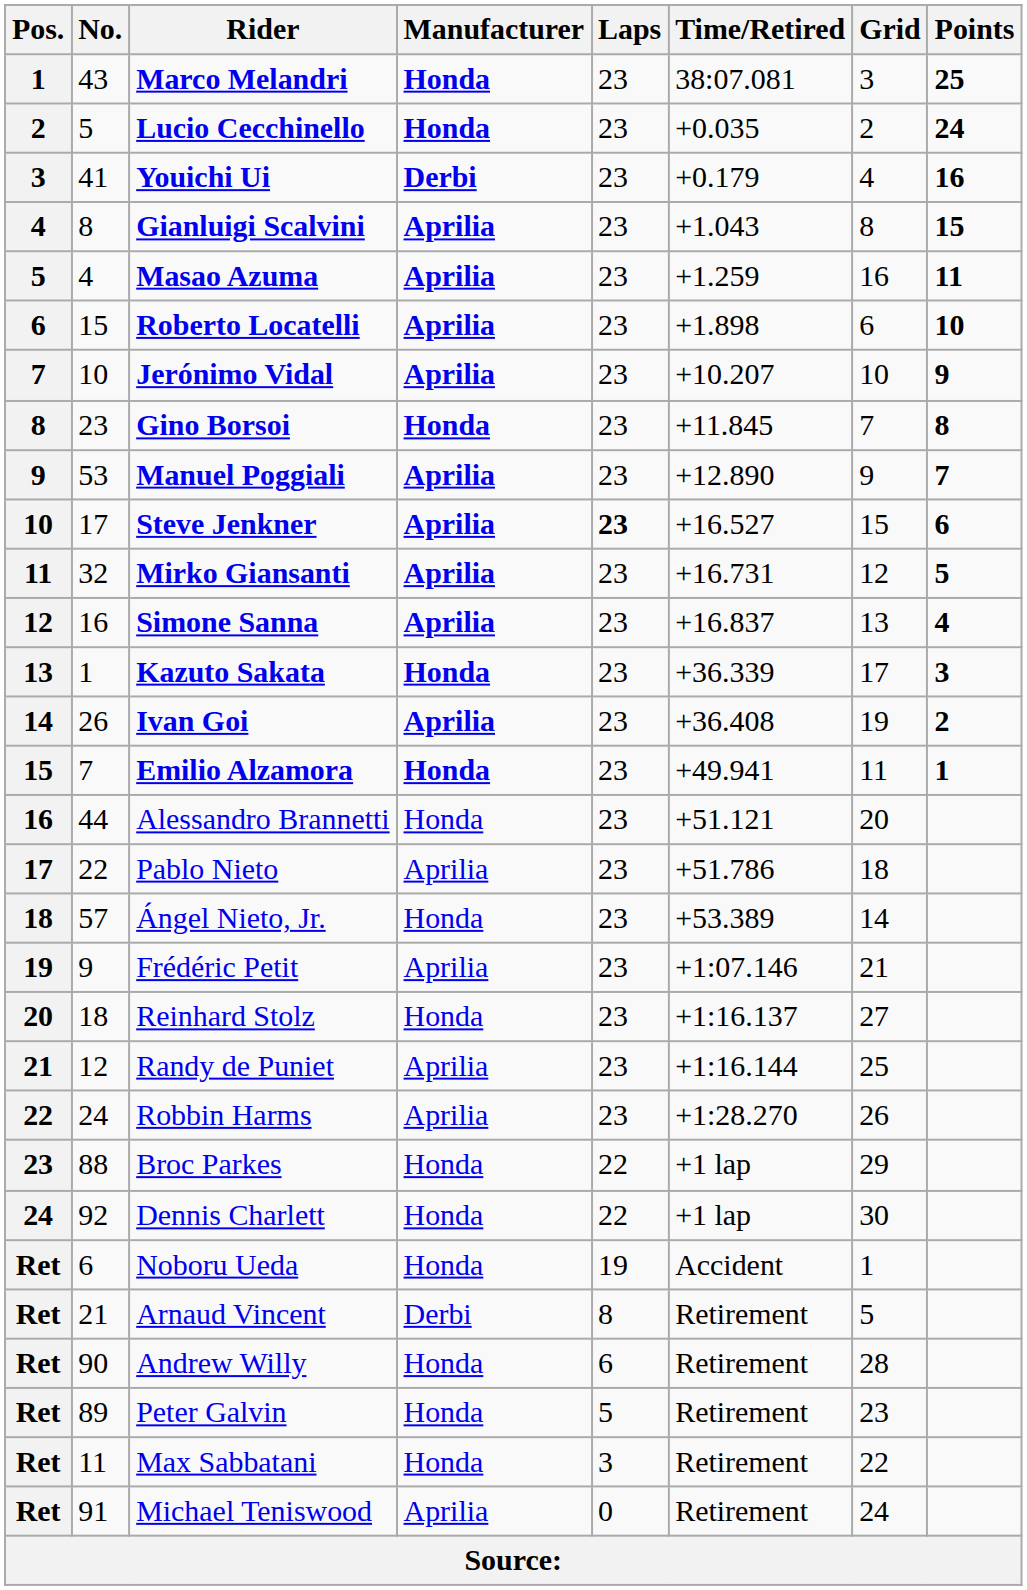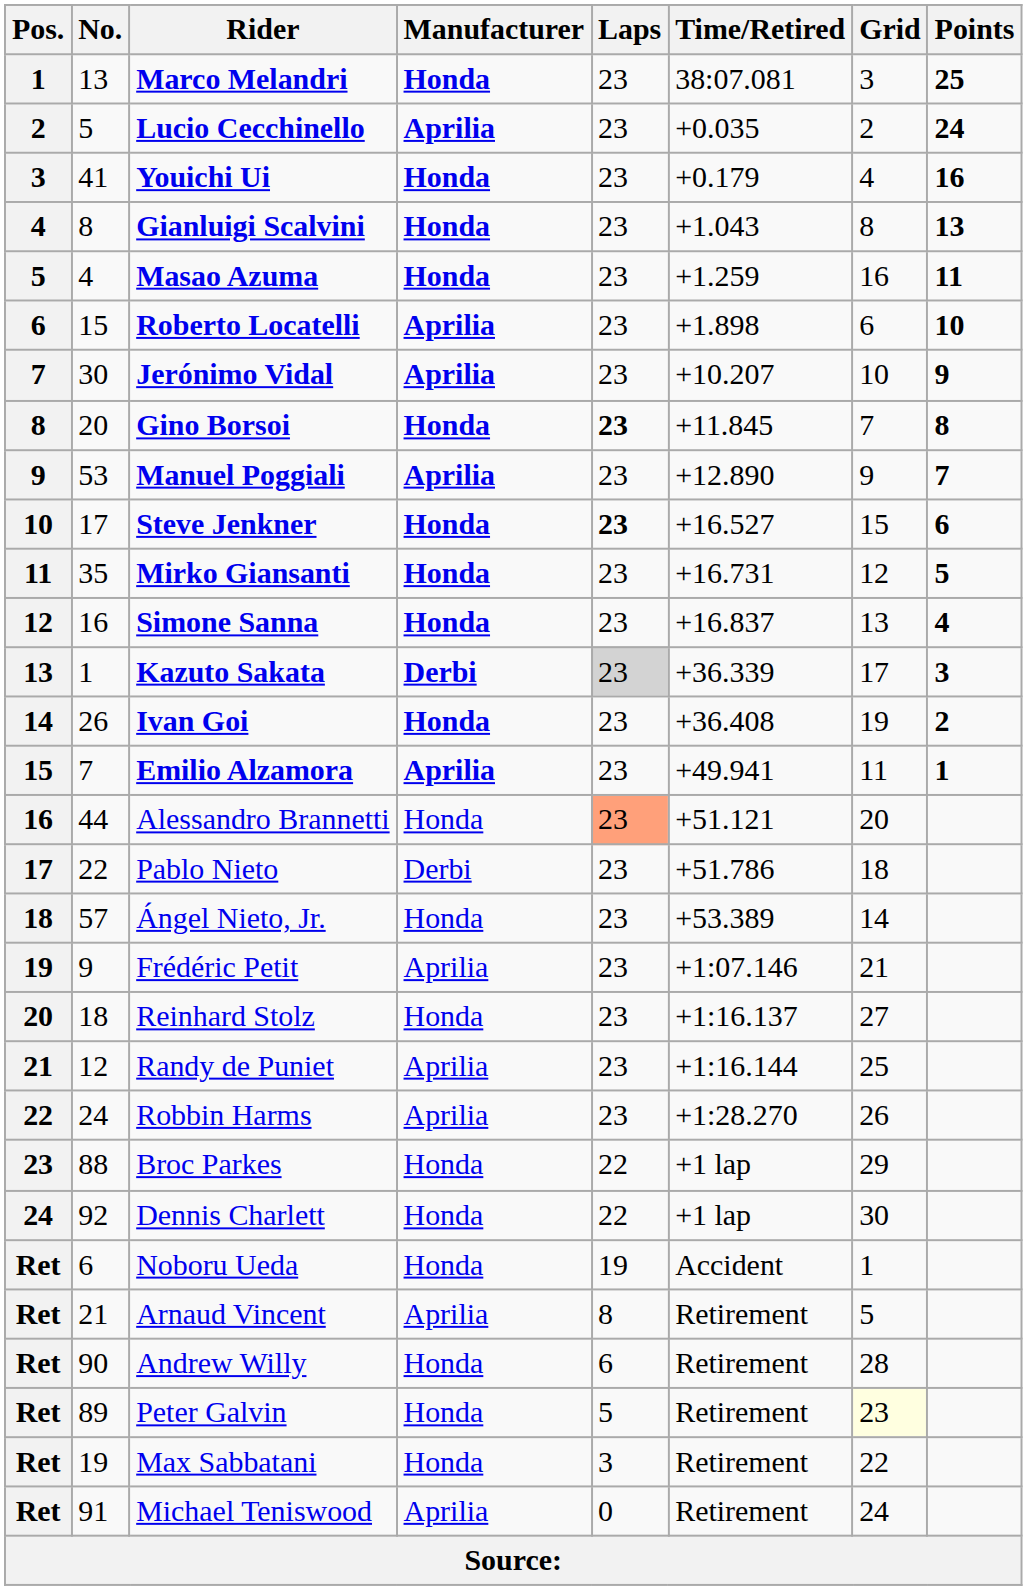 <table class="wikitable" style="font-size: 95%;">
 <tr>
 <th>Pos.</th>
 <th>No.</th>
 <th>Rider</th>
 <th>Manufacturer</th>
 <th>Laps</th>
 <th>Time/Retired</th>
 <th>Grid</th>
 <th>Points</th>
 </tr>
 <tr>
 <th>1</th>
-<td>43</td>
+<td>13</td>
 <td> <strong><a href='#'>Marco Melandri</a></strong></td>
 <td><strong><a href='#'>Honda</a></strong></td>
 <td>23</td>
 <td>38:07.081</td>
 <td>3</td>
 <td><strong>25</strong></td>
 </tr>
 <tr>
 <th>2</th>
 <td>5</td>
 <td> <strong><a href='#'>Lucio Cecchinello</a></strong></td>
-<td><strong><a href='#'>Honda</a></strong></td>
+<td><strong><a href='#'>Aprilia</a></strong></td>
 <td>23</td>
 <td>+0.035</td>
 <td>2</td>
 <td><strong>24</strong></td>
 </tr>
 <tr>
 <th>3</th>
 <td>41</td>
 <td> <strong><a href='#'>Youichi Ui</a></strong></td>
-<td><strong><a href='#'>Derbi</a></strong></td>
+<td><strong><a href='#'>Honda</a></strong></td>
 <td>23</td>
 <td>+0.179</td>
 <td>4</td>
 <td><strong>16</strong></td>
 </tr>
 <tr>
 <th>4</th>
 <td>8</td>
 <td> <strong><a href='#'>Gianluigi Scalvini</a></strong></td>
-<td><strong><a href='#'>Aprilia</a></strong></td>
+<td><strong><a href='#'>Honda</a></strong></td>
 <td>23</td>
 <td>+1.043</td>
 <td>8</td>
-<td><strong>15</strong></td>
+<td><strong>13</strong></td>
 </tr>
 <tr>
 <th>5</th>
 <td>4</td>
 <td> <strong><a href='#'>Masao Azuma</a></strong></td>
-<td><strong><a href='#'>Aprilia</a></strong></td>
+<td><strong><a href='#'>Honda</a></strong></td>
 <td>23</td>
 <td>+1.259</td>
 <td>16</td>
 <td><strong>11</strong></td>
 </tr>
 <tr>
 <th>6</th>
 <td>15</td>
 <td> <strong><a href='#'>Roberto Locatelli</a></strong></td>
 <td><strong><a href='#'>Aprilia</a></strong></td>
 <td>23</td>
 <td>+1.898</td>
 <td>6</td>
 <td><strong>10</strong></td>
 </tr>
 <tr>
 <th>7</th>
-<td>10</td>
+<td>30</td>
 <td> <strong><a href='#'>Jerónimo Vidal</a></strong></td>
 <td><strong><a href='#'>Aprilia</a></strong></td>
 <td>23</td>
 <td>+10.207</td>
 <td>10</td>
 <td><strong>9</strong></td>
 </tr>
 <tr>
 <th>8</th>
-<td>23</td>
+<td>20</td>
 <td> <strong><a href='#'>Gino Borsoi</a></strong></td>
 <td><strong><a href='#'>Honda</a></strong></td>
-<td>23</td>
+<td><strong>23</strong></td>
 <td>+11.845</td>
 <td>7</td>
 <td><strong>8</strong></td>
 </tr>
 <tr>
 <th>9</th>
 <td>53</td>
 <td> <strong><a href='#'>Manuel Poggiali</a></strong></td>
 <td><strong><a href='#'>Aprilia</a></strong></td>
 <td>23</td>
 <td>+12.890</td>
 <td>9</td>
 <td><strong>7</strong></td>
 </tr>
 <tr>
 <th>10</th>
 <td>17</td>
 <td> <strong><a href='#'>Steve Jenkner</a></strong></td>
-<td><strong><a href='#'>Aprilia</a></strong></td>
+<td><strong><a href='#'>Honda</a></strong></td>
 <td><strong>23</strong></td>
 <td>+16.527</td>
 <td>15</td>
 <td><strong>6</strong></td>
 </tr>
 <tr>
 <th>11</th>
-<td>32</td>
+<td>35</td>
 <td> <strong><a href='#'>Mirko Giansanti</a></strong></td>
-<td><strong><a href='#'>Aprilia</a></strong></td>
+<td><strong><a href='#'>Honda</a></strong></td>
 <td>23</td>
 <td>+16.731</td>
 <td>12</td>
 <td><strong>5</strong></td>
 </tr>
 <tr>
 <th>12</th>
 <td>16</td>
 <td> <strong><a href='#'>Simone Sanna</a></strong></td>
-<td><strong><a href='#'>Aprilia</a></strong></td>
+<td><strong><a href='#'>Honda</a></strong></td>
 <td>23</td>
 <td>+16.837</td>
 <td>13</td>
 <td><strong>4</strong></td>
 </tr>
 <tr>
 <th>13</th>
 <td>1</td>
 <td> <strong><a href='#'>Kazuto Sakata</a></strong></td>
-<td><strong><a href='#'>Honda</a></strong></td>
-<td>23</td>
+<td><strong><a href='#'>Derbi</a></strong></td>
+<td style="background: lightgrey;">23</td>
 <td>+36.339</td>
 <td>17</td>
 <td><strong>3</strong></td>
 </tr>
 <tr>
 <th>14</th>
 <td>26</td>
 <td> <strong><a href='#'>Ivan Goi</a></strong></td>
-<td><strong><a href='#'>Aprilia</a></strong></td>
+<td><strong><a href='#'>Honda</a></strong></td>
 <td>23</td>
 <td>+36.408</td>
 <td>19</td>
 <td><strong>2</strong></td>
 </tr>
 <tr>
 <th>15</th>
 <td>7</td>
 <td> <strong><a href='#'>Emilio Alzamora</a></strong></td>
-<td><strong><a href='#'>Honda</a></strong></td>
+<td><strong><a href='#'>Aprilia</a></strong></td>
 <td>23</td>
 <td>+49.941</td>
 <td>11</td>
 <td><strong>1</strong></td>
 </tr>
 <tr>
 <th>16</th>
 <td>44</td>
 <td> <a href='#'>Alessandro Brannetti</a></td>
 <td><a href='#'>Honda</a></td>
-<td>23</td>
+<td style="background: lightsalmon;">23</td>
 <td>+51.121</td>
 <td>20</td>
 <td></td>
 </tr>
 <tr>
 <th>17</th>
 <td>22</td>
 <td> <a href='#'>Pablo Nieto</a></td>
-<td><a href='#'>Aprilia</a></td>
+<td><a href='#'>Derbi</a></td>
 <td>23</td>
 <td>+51.786</td>
 <td>18</td>
 <td></td>
 </tr>
 <tr>
 <th>18</th>
 <td>57</td>
 <td> <a href='#'>Ángel Nieto, Jr.</a></td>
 <td><a href='#'>Honda</a></td>
 <td>23</td>
 <td>+53.389</td>
 <td>14</td>
 <td></td>
 </tr>
 <tr>
 <th>19</th>
 <td>9</td>
 <td> <a href='#'>Frédéric Petit</a></td>
 <td><a href='#'>Aprilia</a></td>
 <td>23</td>
 <td>+1:07.146</td>
 <td>21</td>
 <td></td>
 </tr>
 <tr>
 <th>20</th>
 <td>18</td>
 <td> <a href='#'>Reinhard Stolz</a></td>
 <td><a href='#'>Honda</a></td>
 <td>23</td>
 <td>+1:16.137</td>
 <td>27</td>
 <td></td>
 </tr>
 <tr>
 <th>21</th>
 <td>12</td>
 <td> <a href='#'>Randy de Puniet</a></td>
 <td><a href='#'>Aprilia</a></td>
 <td>23</td>
 <td>+1:16.144</td>
 <td>25</td>
 <td></td>
 </tr>
 <tr>
 <th>22</th>
 <td>24</td>
 <td> <a href='#'>Robbin Harms</a></td>
 <td><a href='#'>Aprilia</a></td>
 <td>23</td>
 <td>+1:28.270</td>
 <td>26</td>
 <td></td>
 </tr>
 <tr>
 <th>23</th>
 <td>88</td>
 <td> <a href='#'>Broc Parkes</a></td>
 <td><a href='#'>Honda</a></td>
 <td>22</td>
 <td>+1 lap</td>
 <td>29</td>
 <td></td>
 </tr>
 <tr>
 <th>24</th>
 <td>92</td>
 <td> <a href='#'>Dennis Charlett</a></td>
 <td><a href='#'>Honda</a></td>
 <td>22</td>
 <td>+1 lap</td>
 <td>30</td>
 <td></td>
 </tr>
 <tr>
 <th>Ret</th>
 <td>6</td>
 <td> <a href='#'>Noboru Ueda</a></td>
 <td><a href='#'>Honda</a></td>
 <td>19</td>
 <td>Accident</td>
 <td>1</td>
 <td></td>
 </tr>
 <tr>
 <th>Ret</th>
 <td>21</td>
 <td> <a href='#'>Arnaud Vincent</a></td>
-<td><a href='#'>Derbi</a></td>
+<td><a href='#'>Aprilia</a></td>
 <td>8</td>
 <td>Retirement</td>
 <td>5</td>
 <td></td>
 </tr>
 <tr>
 <th>Ret</th>
 <td>90</td>
 <td> <a href='#'>Andrew Willy</a></td>
 <td><a href='#'>Honda</a></td>
 <td>6</td>
 <td>Retirement</td>
 <td>28</td>
 <td></td>
 </tr>
 <tr>
 <th>Ret</th>
 <td>89</td>
 <td> <a href='#'>Peter Galvin</a></td>
 <td><a href='#'>Honda</a></td>
 <td>5</td>
 <td>Retirement</td>
-<td>23</td>
+<td style="background: lightyellow;">23</td>
 <td></td>
 </tr>
 <tr>
 <th>Ret</th>
-<td>11</td>
+<td>19</td>
 <td> <a href='#'>Max Sabbatani</a></td>
 <td><a href='#'>Honda</a></td>
 <td>3</td>
 <td>Retirement</td>
 <td>22</td>
 <td></td>
 </tr>
 <tr>
 <th>Ret</th>
 <td>91</td>
 <td> <a href='#'>Michael Teniswood</a></td>
 <td><a href='#'>Aprilia</a></td>
 <td>0</td>
 <td>Retirement</td>
 <td>24</td>
 <td></td>
 </tr>
 <tr>
 <th colspan=8>Source:</th>
 </tr>
 </table>
